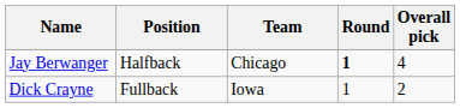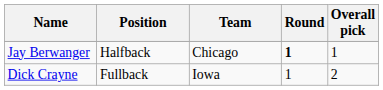 <table class="sortable wikitable">
 <tr>
 <th width="100">Name</th>
 <th width="100">Position</th>
 <th width="100">Team</th>
 <th width="25">Round</th>
 <th width="25">Overall pick</th>
 </tr>
 <tr align="left" bgcolor="">
 </tr>
 <tr>
 <td><a href='#'>Jay Berwanger</a></td>
 <td>Halfback</td>
 <td>Chicago</td>
 <td><strong>1</strong></td>
-<td>4</td>
+<td>1</td>
 </tr>
 <tr>
 <td><a href='#'>Dick Crayne</a></td>
 <td>Fullback</td>
 <td>Iowa</td>
 <td>1</td>
 <td>2</td>
 </tr>
 </table>
